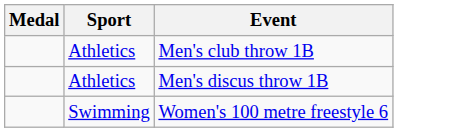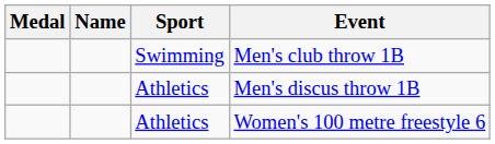 <table class="wikitable sortable" style="font-size:90%">
 <tr>
 <th>Medal</th>
+<th>Name</th>
 <th>Sport</th>
 <th>Event</th>
 </tr>
 <tr>
 <td></td>
-<td><a href='#'>Athletics</a></td>
+<td></td>
+<td><a href='#'>Swimming</a></td>
 <td><a href='#'>Men's club throw 1B</a></td>
 </tr>
 <tr>
+<td></td>
 <td></td>
 <td><a href='#'>Athletics</a></td>
 <td><a href='#'>Men's discus throw 1B</a></td>
 </tr>
 <tr>
 <td></td>
-<td><a href='#'>Swimming</a></td>
+<td></td>
+<td><a href='#'>Athletics</a></td>
 <td><a href='#'>Women's 100 metre freestyle 6</a></td>
 </tr>
 </table>
